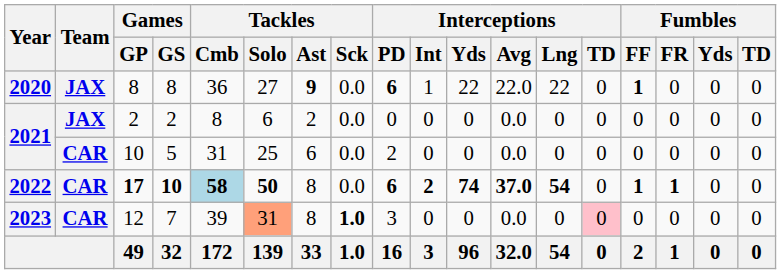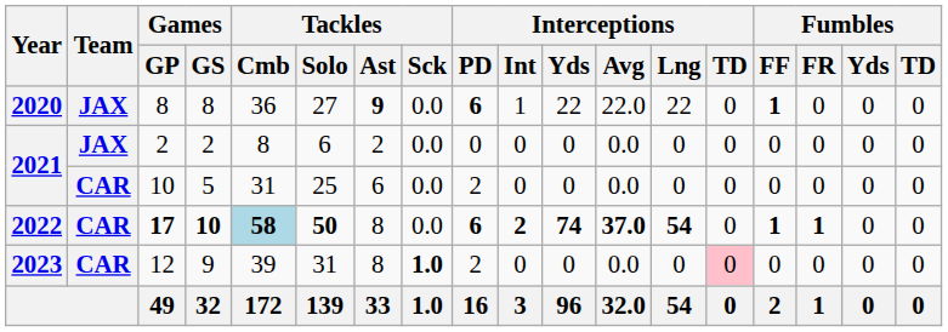 <table class="wikitable" style="text-align: center;">
 <tr>
 <th rowspan="2">Year</th>
 <th rowspan="2">Team</th>
 <th colspan="2">Games</th>
 <th colspan="4">Tackles</th>
 <th colspan="6">Interceptions</th>
 <th colspan="4">Fumbles</th>
 </tr>
 <tr>
 <th>GP</th>
 <th>GS</th>
 <th>Cmb</th>
 <th>Solo</th>
 <th>Ast</th>
 <th>Sck</th>
 <th>PD</th>
 <th>Int</th>
 <th>Yds</th>
 <th>Avg</th>
 <th>Lng</th>
 <th>TD</th>
 <th>FF</th>
 <th>FR</th>
 <th>Yds</th>
 <th>TD</th>
 </tr>
 <tr>
 <th><a href='#'>2020</a></th>
 <th><a href='#'>JAX</a></th>
 <td>8</td>
 <td>8</td>
 <td>36</td>
 <td>27</td>
 <td><strong>9</strong></td>
 <td>0.0</td>
 <td><strong>6</strong></td>
 <td>1</td>
 <td>22</td>
 <td>22.0</td>
 <td>22</td>
 <td>0</td>
 <td><strong>1</strong></td>
 <td>0</td>
 <td>0</td>
 <td>0</td>
 </tr>
 <tr>
 <th rowspan="2"><a href='#'>2021</a></th>
 <th><a href='#'>JAX</a></th>
 <td>2</td>
 <td>2</td>
 <td>8</td>
 <td>6</td>
 <td>2</td>
 <td>0.0</td>
 <td>0</td>
 <td>0</td>
 <td>0</td>
 <td>0.0</td>
 <td>0</td>
 <td>0</td>
 <td>0</td>
 <td>0</td>
 <td>0</td>
 <td>0</td>
 </tr>
 <tr>
 <th><a href='#'>CAR</a></th>
 <td>10</td>
 <td>5</td>
 <td>31</td>
 <td>25</td>
 <td>6</td>
 <td>0.0</td>
 <td>2</td>
 <td>0</td>
 <td>0</td>
 <td>0.0</td>
 <td>0</td>
 <td>0</td>
 <td>0</td>
 <td>0</td>
 <td>0</td>
 <td>0</td>
 </tr>
 <tr>
 <th><a href='#'>2022</a></th>
 <th><a href='#'>CAR</a></th>
 <td><strong>17</strong></td>
 <td><strong>10</strong></td>
 <td style="background: lightblue;"><strong>58</strong></td>
 <td><strong>50</strong></td>
 <td>8</td>
 <td>0.0</td>
 <td><strong>6</strong></td>
 <td><strong>2</strong></td>
 <td><strong>74</strong></td>
 <td><strong>37.0</strong></td>
 <td><strong>54</strong></td>
 <td>0</td>
 <td><strong>1</strong></td>
 <td><strong>1</strong></td>
 <td>0</td>
 <td>0</td>
 </tr>
 <tr>
 <th><a href='#'>2023</a></th>
 <th><a href='#'>CAR</a></th>
 <td>12</td>
-<td>7</td>
+<td>9</td>
 <td>39</td>
-<td style="background: lightsalmon;">31</td>
+<td>31</td>
 <td>8</td>
 <td><strong>1.0</strong></td>
-<td>3</td>
+<td>2</td>
 <td>0</td>
 <td>0</td>
 <td>0.0</td>
 <td>0</td>
 <td style="background: pink;">0</td>
 <td>0</td>
 <td>0</td>
 <td>0</td>
 <td>0</td>
 </tr>
 <tr>
 <th colspan="2"></th>
 <th>49</th>
 <th>32</th>
 <th>172</th>
 <th>139</th>
 <th>33</th>
 <th>1.0</th>
 <th>16</th>
 <th>3</th>
 <th>96</th>
 <th>32.0</th>
 <th>54</th>
 <th>0</th>
 <th>2</th>
 <th>1</th>
 <th>0</th>
 <th>0</th>
 </tr>
 </table>
